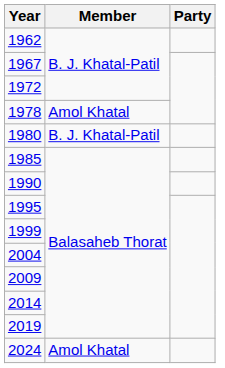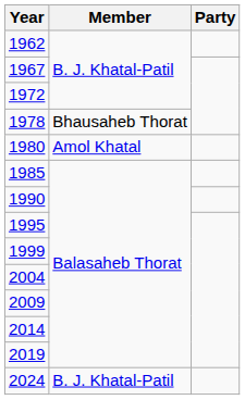 <table class="wikitable">
 <tr>
 <th>Year</th>
 <th>Member</th>
 <th colspan=2>Party</th>
 </tr>
 <tr>
 <td><a href='#'>1962</a></td>
 <td rowspan=3><a href='#'>B. J. Khatal-Patil</a></td>
 <td></td>
 </tr>
 <tr>
 <td><a href='#'>1967</a></td>
 </tr>
 <tr>
 <td><a href='#'>1972</a></td>
 </tr>
 <tr>
 <td><a href='#'>1978</a></td>
-<td><a href='#'>Amol Khatal</a></td>
+<td>Bhausaheb Thorat</td>
 </tr>
 <tr>
 <td><a href='#'>1980</a></td>
-<td><a href='#'>B. J. Khatal-Patil</a></td>
+<td><a href='#'>Amol Khatal</a></td>
 <td></td>
 </tr>
 <tr>
 <td><a href='#'>1985</a></td>
 <td rowspan=8><a href='#'>Balasaheb Thorat</a></td>
 <td></td>
 </tr>
 <tr>
 <td><a href='#'>1990</a></td>
 <td></td>
 </tr>
 <tr>
 <td><a href='#'>1995</a></td>
 </tr>
 <tr>
 <td><a href='#'>1999</a></td>
 </tr>
 <tr>
 <td><a href='#'>2004</a></td>
 </tr>
 <tr>
 <td><a href='#'>2009</a></td>
 </tr>
 <tr>
 <td><a href='#'>2014</a></td>
 </tr>
 <tr>
 <td><a href='#'>2019</a></td>
 </tr>
 <tr>
 <td><a href='#'>2024</a></td>
-<td><a href='#'>Amol Khatal</a></td>
+<td><a href='#'>B. J. Khatal-Patil</a></td>
 <td></td>
 </tr>
 </table>
